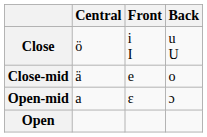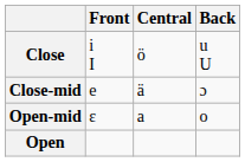 <table class="wikitable">
 <tr>
 <th></th>
+<th>Front</th>
 <th>Central</th>
-<th>Front</th>
 <th>Back</th>
 </tr>
 <tr>
 <th>Close</th>
+<td>i<br>I</td>
 <td>ö</td>
-<td>i<br>I</td>
 <td>u<br>U</td>
 </tr>
 <tr>
 <th>Close-mid</th>
+<td>e</td>
 <td>ä</td>
-<td>e</td>
-<td>o</td>
+<td>ɔ</td>
 </tr>
 <tr>
 <th>Open-mid</th>
+<td>ɛ</td>
 <td>a</td>
-<td>ɛ</td>
-<td>ɔ</td>
+<td>o</td>
 </tr>
 <tr>
 <th>Open</th>
 <td></td>
 <td></td>
 <td></td>
 </tr>
 </table>
